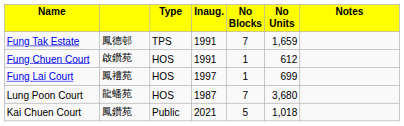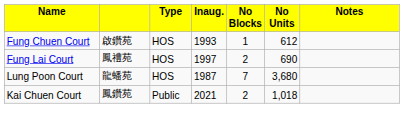 <table class="wikitable">
 <tr style="font-weight:bold;background-color:yellow" align="center" valign="top">
 <td width="143.25" Height="12.75">Name</td>
 <td width="72.75" align="center" valign="top"></td>
 <td width="59.25" align="center" valign="top">Type</td>
 <td width="48" align="center" valign="top">Inaug.</td>
 <td width="48" align="center" valign="top">No Blocks</td>
 <td width="48.75" align="center" valign="top">No Units</td>
 <td width="150.75" align="center" valign="top">Notes</td>
 </tr>
 <tr valign="bottom">
-<td Height="12.75"><a href='#'>Fung Tak Estate</a></td>
-<td>鳳德邨</td>
-<td>TPS</td>
-<td>1991</td>
-<td align="center">7</td>
-<td align="right">1,659</td>
-<td></td>
-</tr>
-<tr valign="bottom">
 <td Height="12.75"><a href='#'>Fung Chuen Court</a></td>
 <td>啟鑽苑</td>
 <td>HOS</td>
-<td>1991</td>
+<td>1993</td>
 <td align="center">1</td>
 <td align="right">612</td>
 <td></td>
 </tr>
 <tr valign="bottom">
 <td Height="12.75"><a href='#'>Fung Lai Court</a></td>
 <td>鳳禮苑</td>
 <td>HOS</td>
 <td>1997</td>
-<td align="center">1</td>
-<td align="right">699</td>
+<td align="center">2</td>
+<td align="right">690</td>
 <td></td>
 </tr>
 <tr valign="bottom">
 <td Height="12.75">Lung Poon Court</td>
 <td>龍蟠苑</td>
 <td>HOS</td>
 <td>1987</td>
 <td align="center">7</td>
 <td align="right">3,680</td>
 <td></td>
 </tr>
 <tr valign="bottom">
 <td Height="12.75">Kai Chuen Court</td>
 <td>鳳鑽苑</td>
 <td>Public</td>
 <td>2021</td>
-<td align="center">5</td>
+<td align="center">2</td>
 <td align="right">1,018</td>
 </tr>
 </table>
